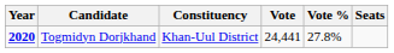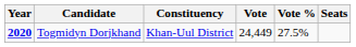 <table class="wikitable">
 <tr>
 <th>Year</th>
 <th>Candidate</th>
 <th>Constituency</th>
 <th>Vote</th>
 <th>Vote %</th>
 <th>Seats</th>
 </tr>
 <tr>
 <td><strong><a href='#'>2020</a></strong></td>
 <td><a href='#'>Togmidyn Dorjkhand</a></td>
 <td><a href='#'>Khan-Uul District</a></td>
-<td>24,441</td>
-<td>27.8%</td>
+<td>24,449</td>
+<td>27.5%</td>
 <td></td>
 </tr>
 </table>
